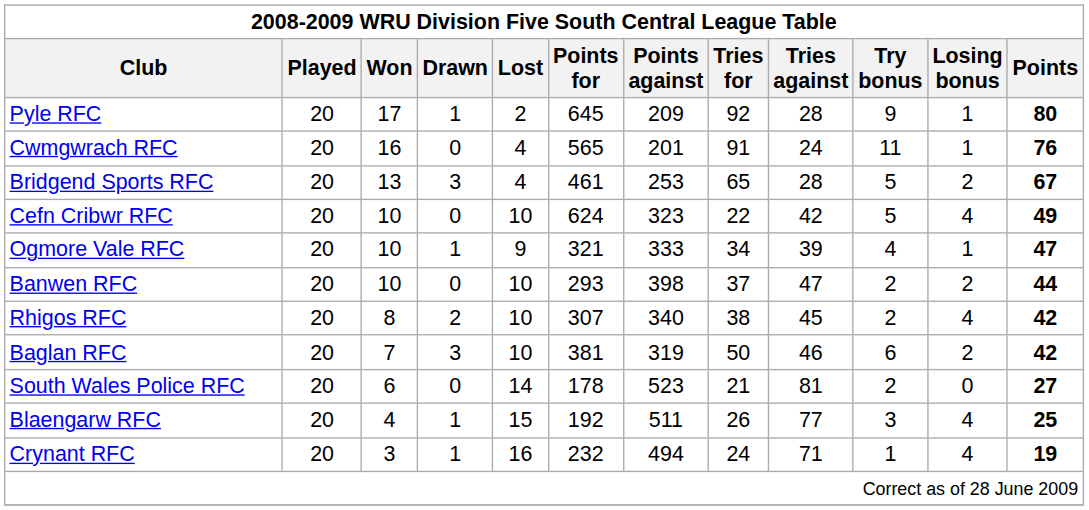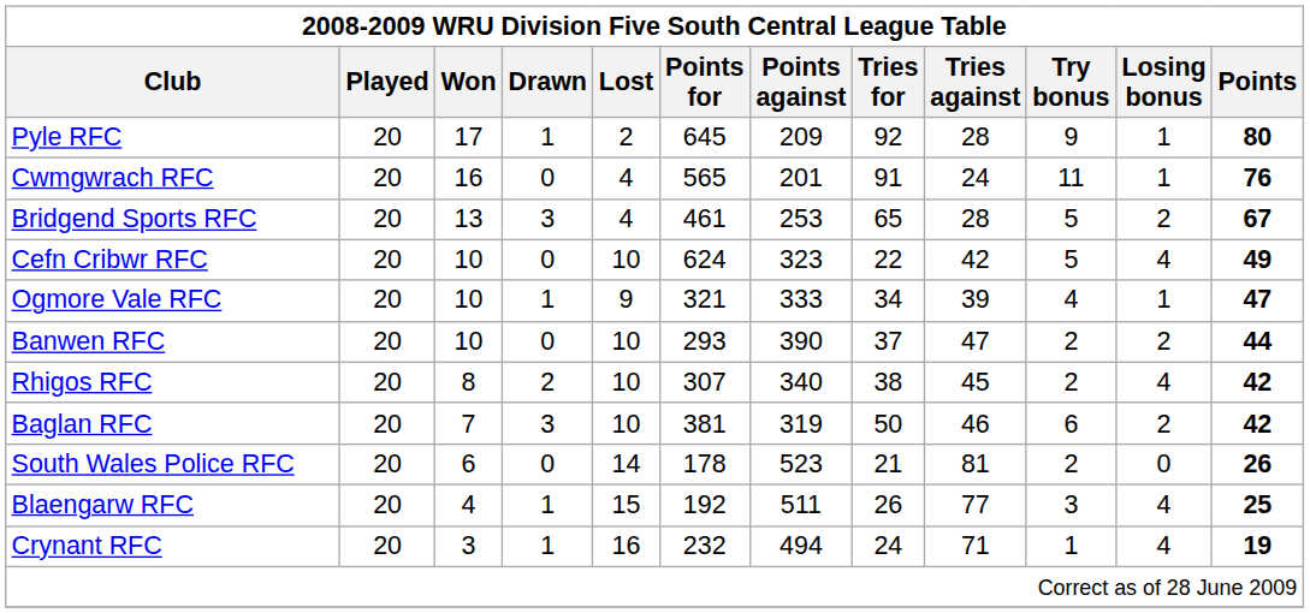 <table class="wikitable" style="float:left; margin-right:15px; text-align: center;">
 <tr>
 <td colspan="12" bgcolor="#FFFFFF" cellpadding="0" cellspacing="0"><strong>2008-2009 WRU Division Five South Central League Table</strong></td>
 </tr>
 <tr>
 <th bgcolor="#efefef" width="200">Club</th>
 <th bgcolor="#efefef" width="20">Played</th>
 <th bgcolor="#efefef" width="20">Won</th>
 <th bgcolor="#efefef" width="20">Drawn</th>
 <th bgcolor="#efefef" width="20">Lost</th>
 <th bgcolor="#efefef" width="20">Points for</th>
 <th bgcolor="#efefef" width="20">Points against</th>
 <th bgcolor="#efefef" width="20">Tries for</th>
 <th bgcolor="#efefef" width="20">Tries against</th>
 <th bgcolor="#efefef" width="20">Try bonus</th>
 <th bgcolor="#efefef" width="20">Losing bonus</th>
 <th bgcolor="#efefef" width="20">Points</th>
 </tr>
 <tr bgcolor=#ffffff align=center>
 <td align=left><a href='#'>Pyle RFC</a></td>
 <td>20</td>
 <td>17</td>
 <td>1</td>
 <td>2</td>
 <td>645</td>
 <td>209</td>
 <td>92</td>
 <td>28</td>
 <td>9</td>
 <td>1</td>
 <td><strong>80</strong></td>
 </tr>
 <tr bgcolor=#ffffff align=center>
 <td align=left><a href='#'>Cwmgwrach RFC</a></td>
 <td>20</td>
 <td>16</td>
 <td>0</td>
 <td>4</td>
 <td>565</td>
 <td>201</td>
 <td>91</td>
 <td>24</td>
 <td>11</td>
 <td>1</td>
 <td><strong>76</strong></td>
 </tr>
 <tr bgcolor=#ffffff align=center>
 <td align=left><a href='#'>Bridgend Sports RFC</a></td>
 <td>20</td>
 <td>13</td>
 <td>3</td>
 <td>4</td>
 <td>461</td>
 <td>253</td>
 <td>65</td>
 <td>28</td>
 <td>5</td>
 <td>2</td>
 <td><strong>67</strong></td>
 </tr>
 <tr bgcolor=#ffffff align=center>
 <td align=left><a href='#'>Cefn Cribwr RFC</a></td>
 <td>20</td>
 <td>10</td>
 <td>0</td>
 <td>10</td>
 <td>624</td>
 <td>323</td>
 <td>22</td>
 <td>42</td>
 <td>5</td>
 <td>4</td>
 <td><strong>49</strong></td>
 </tr>
 <tr bgcolor=#ffffff align=center>
 <td align=left><a href='#'>Ogmore Vale RFC</a></td>
 <td>20</td>
 <td>10</td>
 <td>1</td>
 <td>9</td>
 <td>321</td>
 <td>333</td>
 <td>34</td>
 <td>39</td>
 <td>4</td>
 <td>1</td>
 <td><strong>47</strong></td>
 </tr>
 <tr bgcolor=#ffffff align=center>
 <td align=left><a href='#'>Banwen RFC</a></td>
 <td>20</td>
 <td>10</td>
 <td>0</td>
 <td>10</td>
 <td>293</td>
-<td>398</td>
+<td>390</td>
 <td>37</td>
 <td>47</td>
 <td>2</td>
 <td>2</td>
 <td><strong>44</strong></td>
 </tr>
 <tr bgcolor=#ffffff align=center>
 <td align=left><a href='#'>Rhigos RFC</a></td>
 <td>20</td>
 <td>8</td>
 <td>2</td>
 <td>10</td>
 <td>307</td>
 <td>340</td>
 <td>38</td>
 <td>45</td>
 <td>2</td>
 <td>4</td>
 <td><strong>42</strong></td>
 </tr>
 <tr bgcolor=#ffffff align=center>
 <td align=left><a href='#'>Baglan RFC</a></td>
 <td>20</td>
 <td>7</td>
 <td>3</td>
 <td>10</td>
 <td>381</td>
 <td>319</td>
 <td>50</td>
 <td>46</td>
 <td>6</td>
 <td>2</td>
 <td><strong>42</strong></td>
 </tr>
 <tr bgcolor=#ffffff align=center>
 <td align=left><a href='#'>South Wales Police RFC</a></td>
 <td>20</td>
 <td>6</td>
 <td>0</td>
 <td>14</td>
 <td>178</td>
 <td>523</td>
 <td>21</td>
 <td>81</td>
 <td>2</td>
 <td>0</td>
-<td><strong>27</strong></td>
+<td><strong>26</strong></td>
 </tr>
 <tr bgcolor=#ffffff align=center>
 <td align=left><a href='#'>Blaengarw RFC</a></td>
 <td>20</td>
 <td>4</td>
 <td>1</td>
 <td>15</td>
 <td>192</td>
 <td>511</td>
 <td>26</td>
 <td>77</td>
 <td>3</td>
 <td>4</td>
 <td><strong>25</strong></td>
 </tr>
 <tr bgcolor=#ffffff align=center>
 <td align=left><a href='#'>Crynant RFC</a></td>
 <td>20</td>
 <td>3</td>
 <td>1</td>
 <td>16</td>
 <td>232</td>
 <td>494</td>
 <td>24</td>
 <td>71</td>
 <td>1</td>
 <td>4</td>
 <td><strong>19</strong></td>
 </tr>
 <tr>
 <td colspan="12" align="right" bgcolor="#FFFFFF" cellpadding="0" cellspacing="0"><small>Correct as of 28 June 2009</small></td>
 </tr>
 <tr>
 </tr>
 </table>
